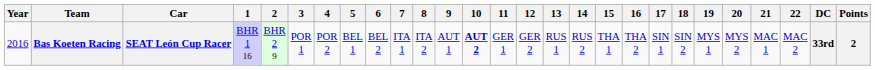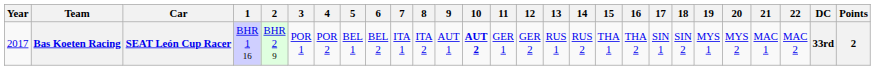 <table class="wikitable" style="text-align:center; font-size:85%">
 <tr>
 <th>Year</th>
 <th>Team</th>
 <th>Car</th>
 <th>1</th>
 <th>2</th>
 <th>3</th>
 <th>4</th>
 <th>5</th>
 <th>6</th>
 <th>7</th>
 <th>8</th>
 <th>9</th>
 <th>10</th>
 <th>11</th>
 <th>12</th>
 <th>13</th>
 <th>14</th>
 <th>15</th>
 <th>16</th>
 <th>17</th>
 <th>18</th>
 <th>19</th>
 <th>20</th>
 <th>21</th>
 <th>22</th>
 <th>DC</th>
 <th>Points</th>
 </tr>
 <tr>
-<td><a href='#'>2016</a></td>
+<td><a href='#'>2017</a></td>
 <th><a href='#'>Bas Koeten Racing</a></th>
 <th><a href='#'>SEAT León Cup Racer</a></th>
 <td style="background:#CFCFFF;"><a href='#'>BHR<br>1</a><br><small>16</small></td>
 <td style="background:#DFFFDF;"><a href='#'>BHR<br>2</a><br><small>9</small></td>
 <td><a href='#'>POR<br>1</a></td>
 <td><a href='#'>POR<br>2</a></td>
 <td><a href='#'>BEL<br>1</a></td>
 <td><a href='#'>BEL<br>2</a></td>
 <td><a href='#'>ITA<br>1</a></td>
 <td><a href='#'>ITA<br>2</a></td>
 <td><a href='#'>AUT<br>1</a></td>
 <td><strong><a href='#'>AUT<br>2</a></strong></td>
 <td><a href='#'>GER<br>1</a></td>
 <td><a href='#'>GER<br>2</a></td>
 <td><a href='#'>RUS<br>1</a></td>
 <td><a href='#'>RUS<br>2</a></td>
 <td><a href='#'>THA<br>1</a></td>
 <td><a href='#'>THA<br>2</a></td>
 <td><a href='#'>SIN<br>1</a></td>
 <td><a href='#'>SIN<br>2</a></td>
 <td><a href='#'>MYS<br>1</a></td>
 <td><a href='#'>MYS<br>2</a></td>
 <td><a href='#'>MAC<br>1</a></td>
 <td><a href='#'>MAC<br>2</a></td>
 <th>33rd</th>
 <th>2</th>
 </tr>
 </table>
